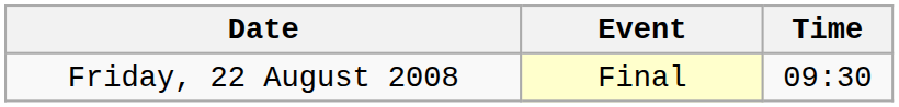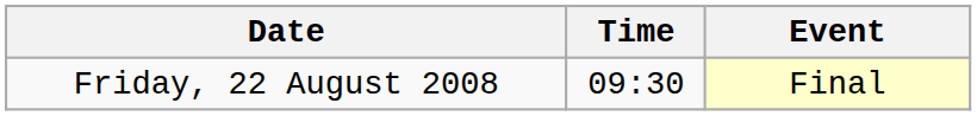 <table class="wikitable" style="text-align:center;">
 <tr>
 <th width="220">Date</th>
+<th width="50">Time</th>
 <th width="100">Event</th>
-<th width="50">Time</th>
 </tr>
 <tr>
 <td>Friday, 22 August 2008</td>
+<td>09:30</td>
 <td bgcolor="ffffcc">Final</td>
-<td>09:30</td>
 </tr>
 </table>
